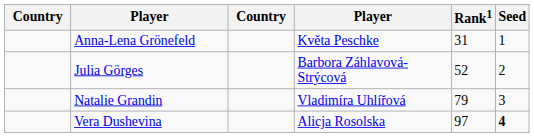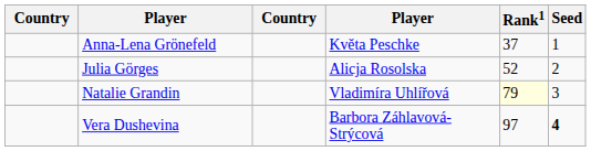 <table class="sortable wikitable">
 <tr>
 <th width="70">Country</th>
 <th width="175">Player</th>
 <th width="70">Country</th>
 <th width="175">Player</th>
 <th>Rank<sup>1</sup></th>
 <th>Seed</th>
 </tr>
 <tr>
 <td></td>
 <td><a href='#'>Anna-Lena Grönefeld</a></td>
 <td></td>
 <td><a href='#'>Květa Peschke</a></td>
-<td>31</td>
+<td>37</td>
 <td>1</td>
 </tr>
 <tr>
 <td></td>
 <td><a href='#'>Julia Görges</a></td>
 <td></td>
-<td><a href='#'>Barbora Záhlavová-Strýcová</a></td>
+<td><a href='#'>Alicja Rosolska</a></td>
 <td>52</td>
 <td>2</td>
 </tr>
 <tr>
 <td></td>
 <td><a href='#'>Natalie Grandin</a></td>
 <td></td>
 <td><a href='#'>Vladimíra Uhlířová</a></td>
-<td>79</td>
+<td style="background: lightyellow;">79</td>
 <td>3</td>
 </tr>
 <tr>
 <td></td>
 <td><a href='#'>Vera Dushevina</a></td>
 <td></td>
-<td><a href='#'>Alicja Rosolska</a></td>
+<td><a href='#'>Barbora Záhlavová-Strýcová</a></td>
 <td>97</td>
 <td><strong>4</strong></td>
 </tr>
 </table>
